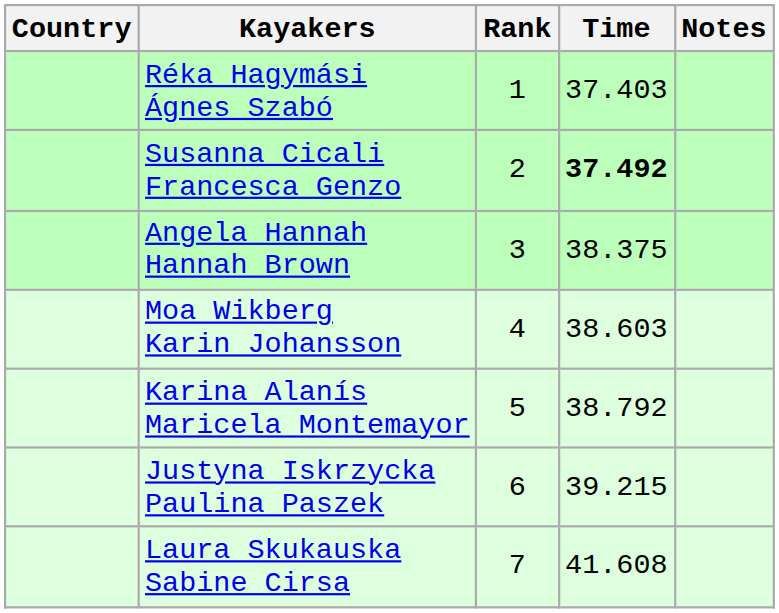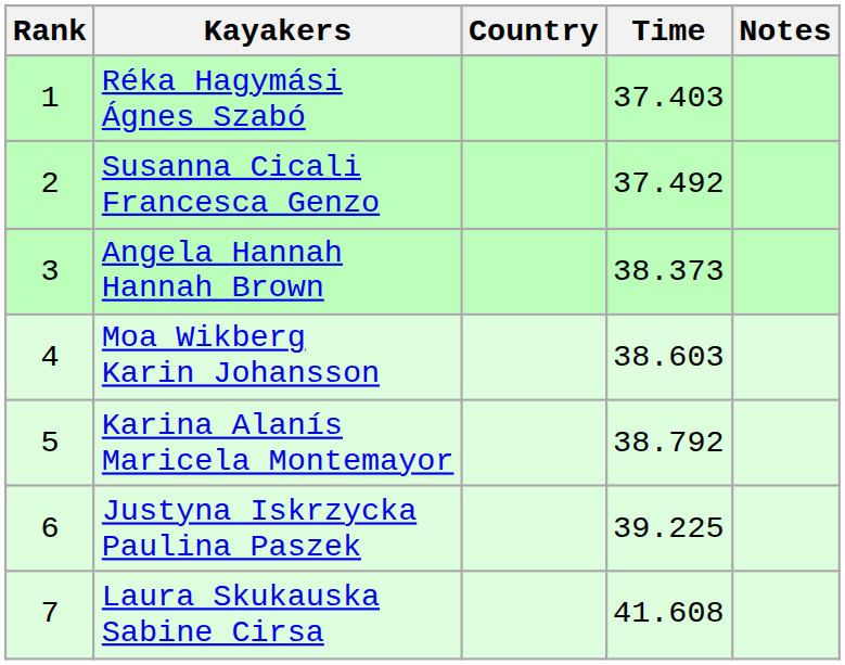 <table class="wikitable" style="text-align:center">
 <tr>
+<th>Rank</th>
+<th>Kayakers</th>
 <th>Country</th>
-<th>Kayakers</th>
-<th>Rank</th>
 <th>Time</th>
 <th>Notes</th>
 </tr>
 <tr bgcolor=bbffbb>
+<td>1</td>
+<td align="left"><a href='#'>Réka Hagymási</a><br><a href='#'>Ágnes Szabó</a></td>
 <td align="left"></td>
-<td align="left"><a href='#'>Réka Hagymási</a><br><a href='#'>Ágnes Szabó</a></td>
-<td>1</td>
 <td>37.403</td>
 <td></td>
 </tr>
 <tr bgcolor=bbffbb>
+<td>2</td>
+<td align="left"><a href='#'>Susanna Cicali</a><br><a href='#'>Francesca Genzo</a></td>
 <td align="left"></td>
-<td align="left"><a href='#'>Susanna Cicali</a><br><a href='#'>Francesca Genzo</a></td>
-<td>2</td>
-<td><strong>37.492</strong></td>
+<td>37.492</td>
 <td></td>
 </tr>
 <tr bgcolor=bbffbb>
+<td>3</td>
+<td align="left"><a href='#'>Angela Hannah</a><br><a href='#'>Hannah Brown</a></td>
 <td align="left"></td>
-<td align="left"><a href='#'>Angela Hannah</a><br><a href='#'>Hannah Brown</a></td>
-<td>3</td>
-<td>38.375</td>
+<td>38.373</td>
 <td></td>
 </tr>
 <tr bgcolor=ddffdd>
+<td>4</td>
+<td align="left"><a href='#'>Moa Wikberg</a><br><a href='#'>Karin Johansson</a></td>
 <td align="left"></td>
-<td align="left"><a href='#'>Moa Wikberg</a><br><a href='#'>Karin Johansson</a></td>
-<td>4</td>
 <td>38.603</td>
 <td></td>
 </tr>
 <tr bgcolor=ddffdd>
+<td>5</td>
+<td align="left"><a href='#'>Karina Alanís</a><br><a href='#'>Maricela Montemayor</a></td>
 <td align="left"></td>
-<td align="left"><a href='#'>Karina Alanís</a><br><a href='#'>Maricela Montemayor</a></td>
-<td>5</td>
 <td>38.792</td>
 <td></td>
 </tr>
 <tr bgcolor=ddffdd>
+<td>6</td>
+<td align="left"><a href='#'>Justyna Iskrzycka</a><br><a href='#'>Paulina Paszek</a></td>
 <td align="left"></td>
-<td align="left"><a href='#'>Justyna Iskrzycka</a><br><a href='#'>Paulina Paszek</a></td>
-<td>6</td>
-<td>39.215</td>
+<td>39.225</td>
 <td></td>
 </tr>
 <tr bgcolor=ddffdd>
+<td>7</td>
+<td align="left"><a href='#'>Laura Skukauska</a><br><a href='#'>Sabine Cirsa</a></td>
 <td align="left"></td>
-<td align="left"><a href='#'>Laura Skukauska</a><br><a href='#'>Sabine Cirsa</a></td>
-<td>7</td>
 <td>41.608</td>
 <td></td>
 </tr>
 </table>
